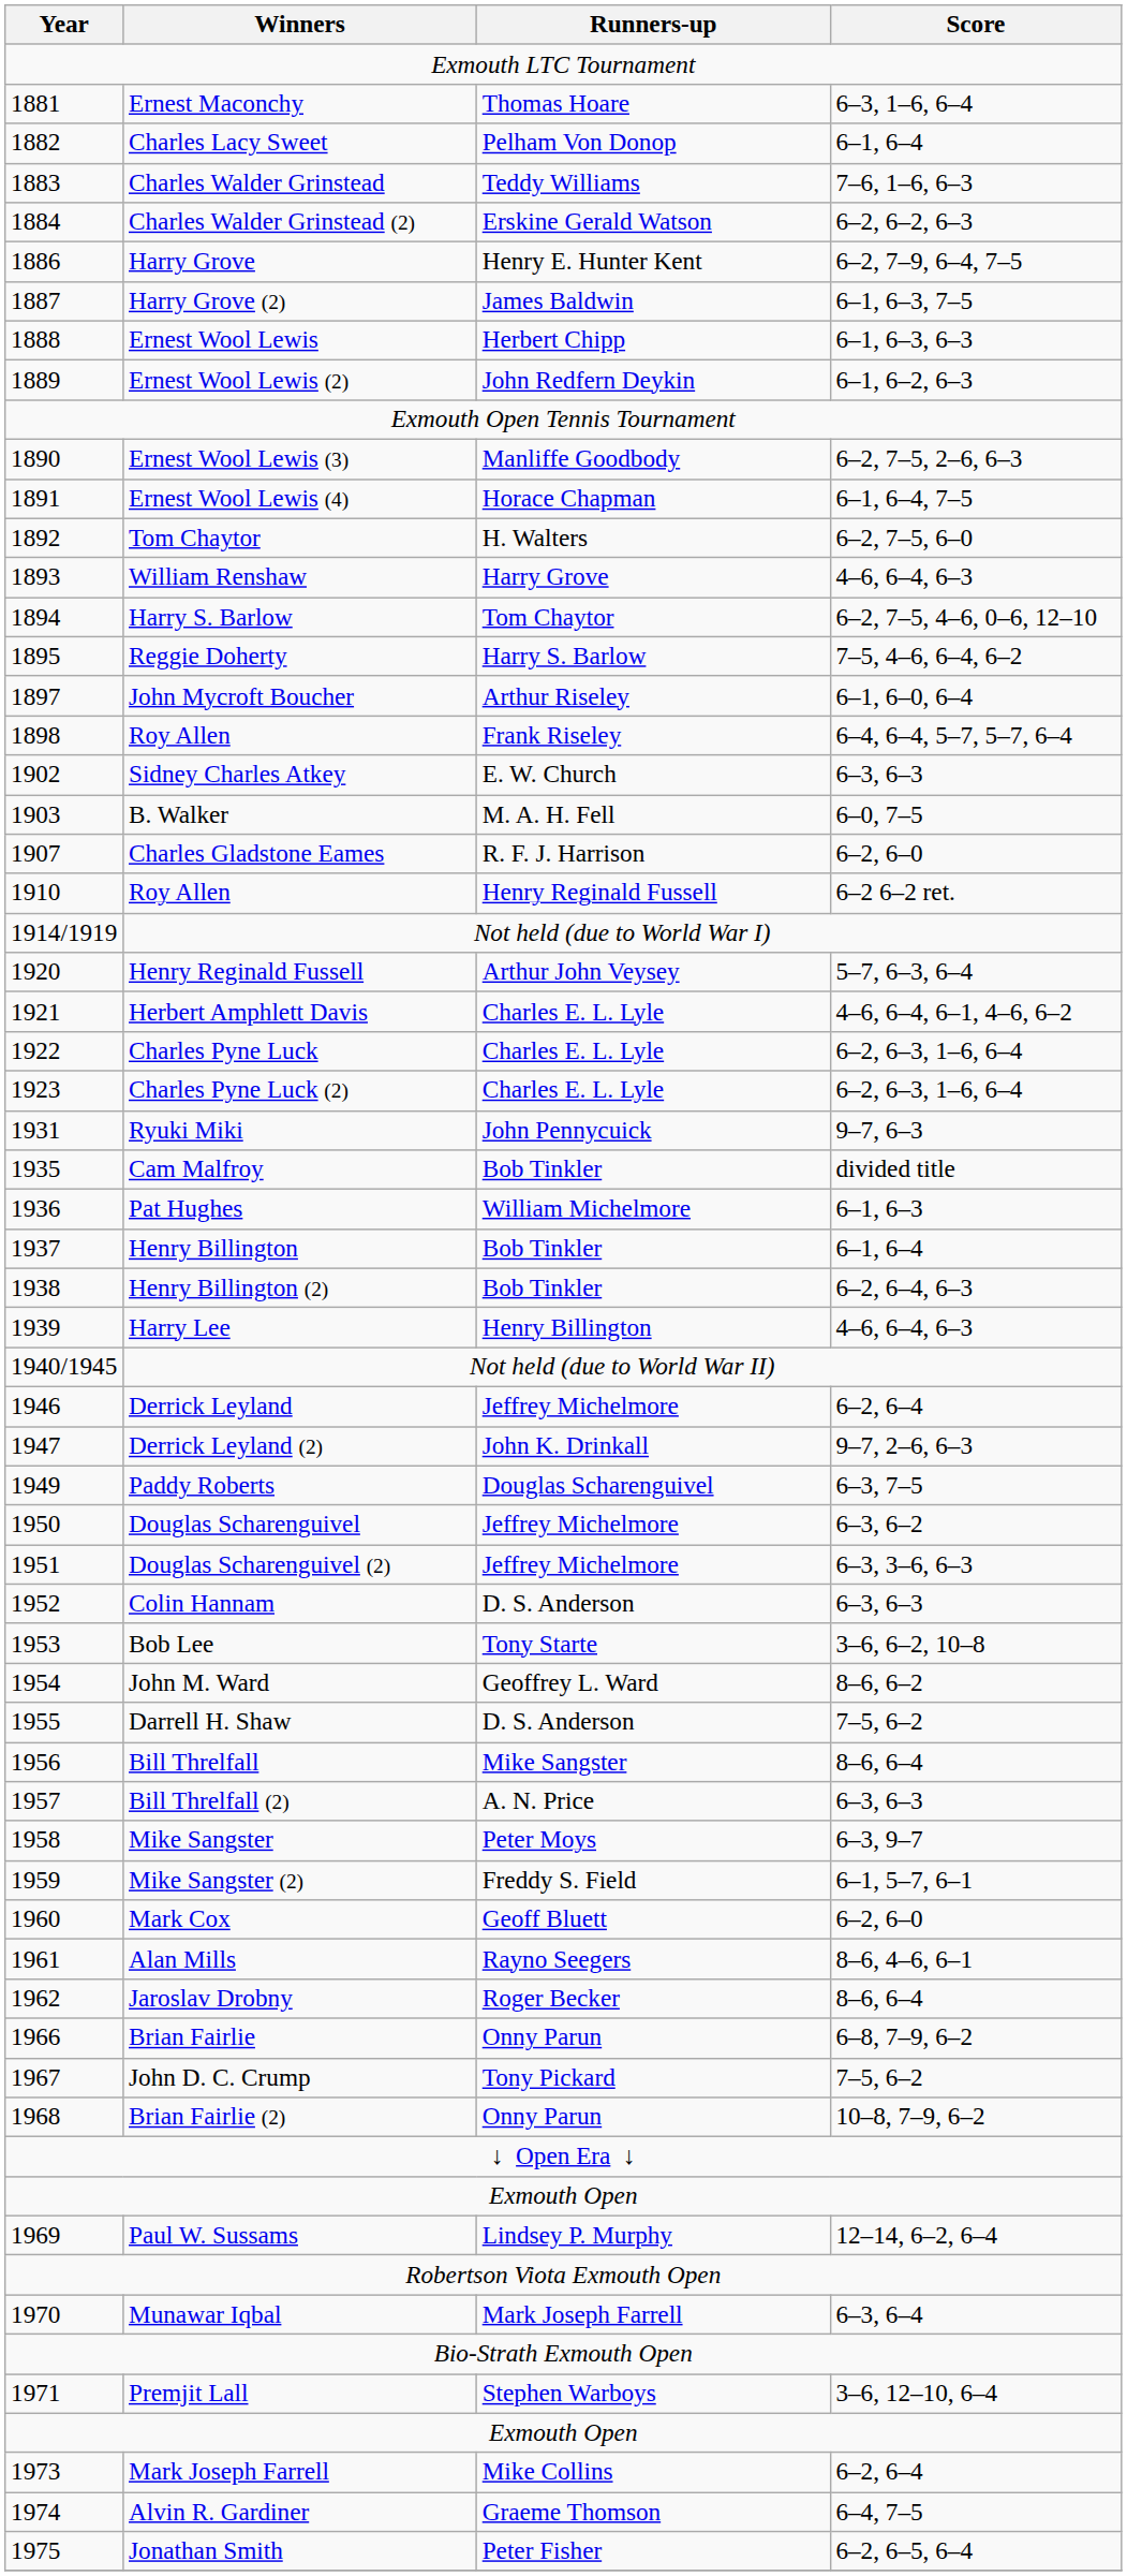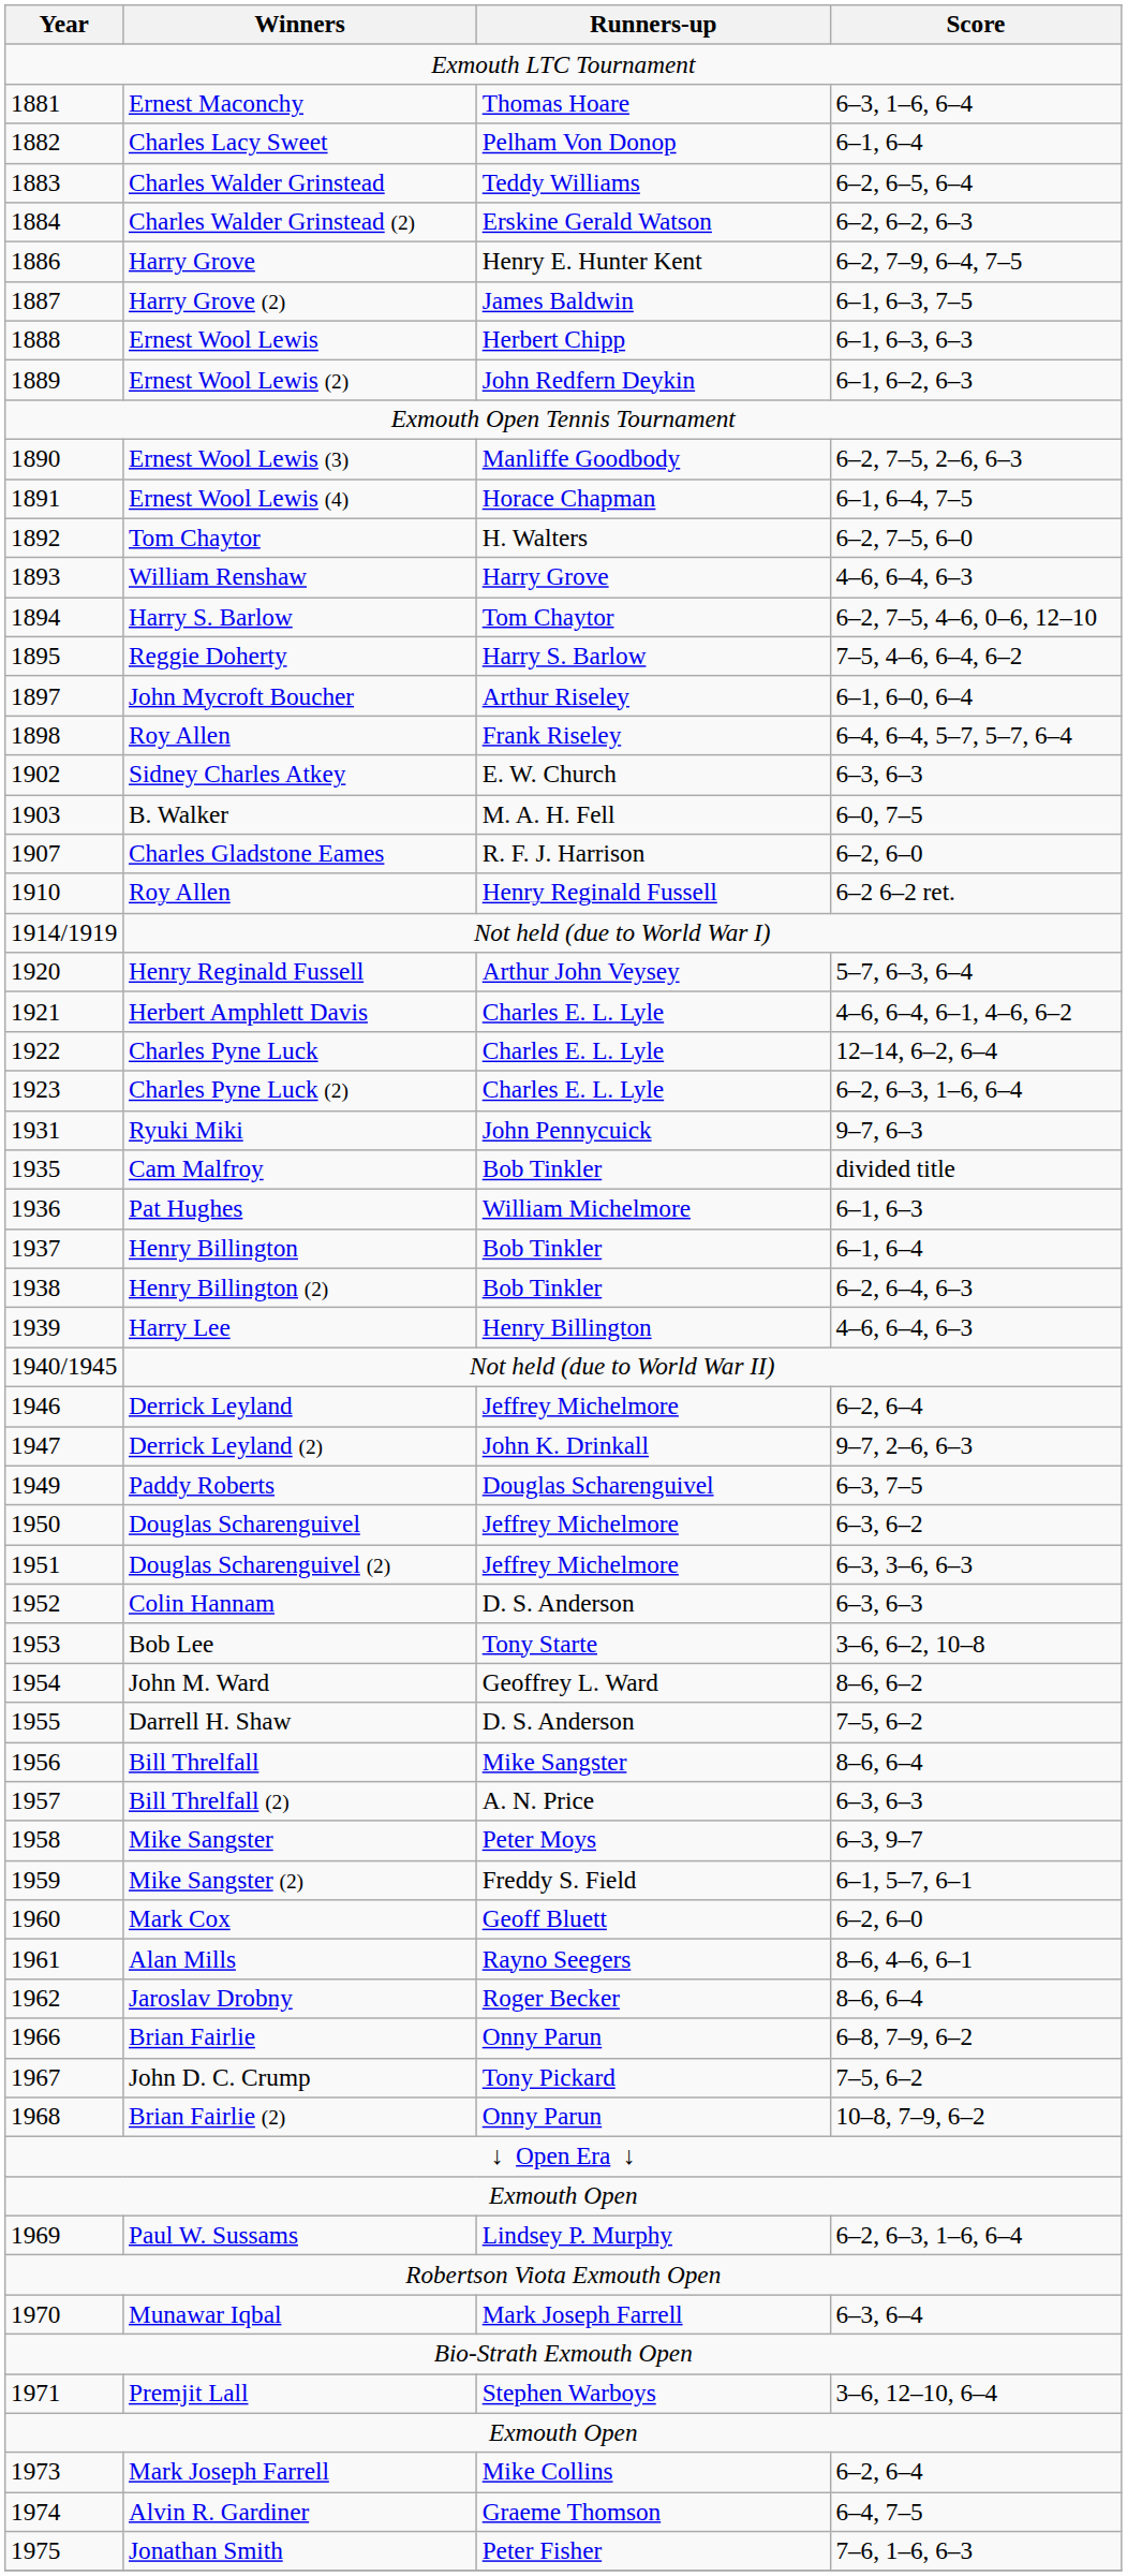 <table class="wikitable">
 <tr>
 <th style="width:60px;">Year</th>
 <th style="width:220px;">Winners</th>
 <th style="width:220px;">Runners-up</th>
 <th style="width:180px;">Score</th>
 </tr>
 <tr>
 <td colspan=4 align=center><em>Exmouth LTC Tournament</em></td>
 </tr>
 <tr>
 <td>1881</td>
 <td> <a href='#'>Ernest Maconchy</a></td>
 <td> <a href='#'>Thomas Hoare</a></td>
 <td>6–3, 1–6, 6–4</td>
 </tr>
 <tr>
 <td>1882</td>
 <td> <a href='#'>Charles Lacy Sweet</a></td>
 <td> <a href='#'>Pelham Von Donop</a></td>
 <td>6–1, 6–4</td>
 </tr>
 <tr>
 <td>1883</td>
 <td> <a href='#'>Charles Walder Grinstead</a></td>
 <td> <a href='#'>Teddy Williams</a></td>
-<td>7–6, 1–6, 6–3</td>
+<td>6–2, 6–5, 6–4</td>
 </tr>
 <tr>
 <td>1884</td>
 <td> <a href='#'>Charles Walder Grinstead</a> <small>(2)</small></td>
 <td> <a href='#'>Erskine Gerald Watson</a></td>
 <td>6–2, 6–2, 6–3</td>
 </tr>
 <tr>
 <td>1886</td>
 <td> <a href='#'>Harry Grove</a></td>
 <td> Henry E. Hunter Kent</td>
 <td>6–2, 7–9, 6–4, 7–5</td>
 </tr>
 <tr>
 <td>1887</td>
 <td> <a href='#'>Harry Grove</a> <small>(2)</small></td>
 <td> <a href='#'>James Baldwin</a></td>
 <td>6–1, 6–3, 7–5</td>
 </tr>
 <tr>
 <td>1888</td>
 <td> <a href='#'>Ernest Wool Lewis</a></td>
 <td> <a href='#'>Herbert Chipp</a></td>
 <td>6–1, 6–3, 6–3</td>
 </tr>
 <tr>
 <td>1889</td>
 <td> <a href='#'>Ernest Wool Lewis</a> <small>(2)</small></td>
 <td> <a href='#'>John Redfern Deykin</a></td>
 <td>6–1, 6–2, 6–3</td>
 </tr>
 <tr>
 <td colspan=4 align=center><em>Exmouth Open Tennis Tournament</em></td>
 </tr>
 <tr>
 <td>1890</td>
 <td> <a href='#'>Ernest Wool Lewis</a> <small>(3)</small></td>
 <td> <a href='#'>Manliffe Goodbody</a></td>
 <td>6–2, 7–5, 2–6, 6–3</td>
 </tr>
 <tr>
 <td>1891</td>
 <td> <a href='#'>Ernest Wool Lewis</a> <small>(4)</small></td>
 <td> <a href='#'>Horace Chapman</a></td>
 <td>6–1, 6–4, 7–5</td>
 </tr>
 <tr>
 <td>1892</td>
 <td> <a href='#'>Tom Chaytor</a></td>
 <td> H. Walters</td>
 <td>6–2, 7–5, 6–0</td>
 </tr>
 <tr>
 <td>1893</td>
 <td> <a href='#'>William Renshaw</a></td>
 <td> <a href='#'>Harry Grove</a></td>
 <td>4–6, 6–4, 6–3</td>
 </tr>
 <tr>
 <td>1894</td>
 <td>  <a href='#'>Harry S. Barlow</a></td>
 <td> <a href='#'>Tom Chaytor</a></td>
 <td>6–2, 7–5, 4–6, 0–6, 12–10</td>
 </tr>
 <tr>
 <td>1895</td>
 <td> <a href='#'>Reggie Doherty</a></td>
 <td> <a href='#'>Harry S. Barlow</a></td>
 <td>7–5, 4–6, 6–4, 6–2</td>
 </tr>
 <tr>
 <td>1897</td>
 <td>  <a href='#'>John Mycroft Boucher</a></td>
 <td>  <a href='#'>Arthur Riseley</a></td>
 <td>6–1, 6–0, 6–4</td>
 </tr>
 <tr>
 <td>1898</td>
 <td>  <a href='#'>Roy Allen</a></td>
 <td>  <a href='#'>Frank Riseley</a></td>
 <td>6–4, 6–4, 5–7, 5–7, 6–4</td>
 </tr>
 <tr>
 <td>1902</td>
 <td>  <a href='#'>Sidney Charles Atkey</a></td>
 <td> E. W. Church</td>
 <td>6–3, 6–3</td>
 </tr>
 <tr>
 <td>1903</td>
 <td>  B. Walker</td>
 <td>  M. A. H. Fell</td>
 <td>6–0, 7–5</td>
 </tr>
 <tr>
 <td>1907</td>
 <td>  <a href='#'>Charles Gladstone Eames</a></td>
 <td>  R. F. J. Harrison</td>
 <td>6–2, 6–0</td>
 </tr>
 <tr>
 <td>1910</td>
 <td>  <a href='#'>Roy Allen</a></td>
 <td> <a href='#'>Henry Reginald Fussell</a></td>
 <td>6–2 6–2 ret.</td>
 </tr>
 <tr>
 <td>1914/1919</td>
 <td colspan=4 align=center><em>Not held (due to World War I)</em></td>
 </tr>
 <tr>
 <td>1920</td>
 <td>  <a href='#'>Henry Reginald Fussell</a></td>
 <td> <a href='#'>Arthur John Veysey</a></td>
 <td>5–7, 6–3, 6–4</td>
 </tr>
 <tr>
 <td>1921</td>
 <td>  <a href='#'>Herbert Amphlett Davis</a></td>
 <td> <a href='#'>Charles E. L. Lyle</a></td>
 <td>4–6, 6–4, 6–1, 4–6, 6–2</td>
 </tr>
 <tr>
 <td>1922</td>
 <td>  <a href='#'>Charles Pyne Luck</a></td>
 <td> <a href='#'>Charles E. L. Lyle</a></td>
-<td>6–2, 6–3, 1–6, 6–4</td>
+<td>12–14, 6–2, 6–4</td>
 </tr>
 <tr>
 <td>1923</td>
 <td>  <a href='#'>Charles Pyne Luck</a> <small>(2)</small></td>
 <td> <a href='#'>Charles E. L. Lyle</a></td>
 <td>6–2, 6–3, 1–6, 6–4</td>
 </tr>
 <tr>
 <td>1931</td>
 <td>  <a href='#'>Ryuki Miki</a></td>
 <td> <a href='#'>John Pennycuick</a></td>
 <td>9–7, 6–3</td>
 </tr>
 <tr>
 <td>1935</td>
 <td> <a href='#'>Cam Malfroy</a></td>
 <td> <a href='#'>Bob Tinkler</a></td>
 <td>divided title</td>
 </tr>
 <tr>
 <td>1936</td>
 <td> <a href='#'>Pat Hughes</a></td>
 <td> <a href='#'>William Michelmore</a></td>
 <td>6–1, 6–3</td>
 </tr>
 <tr>
 <td>1937</td>
 <td>  <a href='#'>Henry Billington</a></td>
 <td> <a href='#'>Bob Tinkler</a></td>
 <td>6–1, 6–4</td>
 </tr>
 <tr>
 <td>1938</td>
 <td> <a href='#'>Henry Billington</a> <small>(2)</small></td>
 <td> <a href='#'>Bob Tinkler</a></td>
 <td>6–2, 6–4, 6–3</td>
 </tr>
 <tr>
 <td>1939</td>
 <td> <a href='#'>Harry Lee</a></td>
 <td> <a href='#'>Henry Billington</a></td>
 <td>4–6, 6–4, 6–3</td>
 </tr>
 <tr>
 <td>1940/1945</td>
 <td colspan=4 align=center><em>Not held (due to World War II)</em></td>
 </tr>
 <tr>
 <td>1946</td>
 <td> <a href='#'>Derrick Leyland</a></td>
 <td> <a href='#'>Jeffrey Michelmore</a></td>
 <td>6–2, 6–4</td>
 </tr>
 <tr>
 <td>1947</td>
 <td> <a href='#'>Derrick Leyland</a> <small>(2)</small></td>
 <td> <a href='#'>John K. Drinkall</a></td>
 <td>9–7, 2–6, 6–3</td>
 </tr>
 <tr>
 <td>1949</td>
 <td> <a href='#'>Paddy Roberts</a></td>
 <td> <a href='#'>Douglas Scharenguivel</a></td>
 <td>6–3, 7–5</td>
 </tr>
 <tr>
 <td>1950</td>
 <td> <a href='#'>Douglas Scharenguivel</a></td>
 <td> <a href='#'>Jeffrey Michelmore</a></td>
 <td>6–3, 6–2</td>
 </tr>
 <tr>
 <td>1951</td>
 <td> <a href='#'>Douglas Scharenguivel</a> <small>(2)</small></td>
 <td> <a href='#'>Jeffrey Michelmore</a></td>
 <td>6–3, 3–6, 6–3</td>
 </tr>
 <tr>
 <td>1952</td>
 <td> <a href='#'>Colin Hannam</a></td>
 <td> D. S. Anderson</td>
 <td>6–3, 6–3</td>
 </tr>
 <tr>
 <td>1953</td>
 <td> Bob Lee</td>
 <td> <a href='#'>Tony Starte</a></td>
 <td>3–6, 6–2, 10–8</td>
 </tr>
 <tr>
 <td>1954</td>
 <td> John M. Ward</td>
 <td> Geoffrey L. Ward</td>
 <td>8–6, 6–2</td>
 </tr>
 <tr>
 <td>1955</td>
 <td> Darrell H. Shaw</td>
 <td> D. S. Anderson</td>
 <td>7–5, 6–2</td>
 </tr>
 <tr>
 <td>1956</td>
 <td> <a href='#'>Bill Threlfall</a></td>
 <td> <a href='#'>Mike Sangster</a></td>
 <td>8–6, 6–4</td>
 </tr>
 <tr>
 <td>1957</td>
 <td> <a href='#'>Bill Threlfall</a> <small>(2)</small></td>
 <td> A. N. Price</td>
 <td>6–3, 6–3</td>
 </tr>
 <tr>
 <td>1958</td>
 <td> <a href='#'>Mike Sangster</a></td>
 <td> <a href='#'>Peter Moys</a></td>
 <td>6–3, 9–7</td>
 </tr>
 <tr>
 <td>1959</td>
 <td> <a href='#'>Mike Sangster</a> <small>(2)</small></td>
 <td> Freddy S. Field</td>
 <td>6–1, 5–7, 6–1</td>
 </tr>
 <tr>
 <td>1960</td>
 <td> <a href='#'>Mark Cox</a></td>
 <td> <a href='#'>Geoff Bluett</a></td>
 <td>6–2, 6–0</td>
 </tr>
 <tr>
 <td>1961</td>
 <td> <a href='#'>Alan Mills</a></td>
 <td> <a href='#'>Rayno Seegers</a></td>
 <td>8–6, 4–6, 6–1</td>
 </tr>
 <tr>
 <td>1962</td>
 <td> <a href='#'>Jaroslav Drobny</a></td>
 <td> <a href='#'>Roger Becker</a></td>
 <td>8–6, 6–4</td>
 </tr>
 <tr>
 <td>1966</td>
 <td> <a href='#'>Brian Fairlie</a></td>
 <td>  <a href='#'>Onny Parun</a></td>
 <td>6–8, 7–9, 6–2</td>
 </tr>
 <tr>
 <td>1967</td>
 <td> John D. C. Crump</td>
 <td> <a href='#'>Tony Pickard</a></td>
 <td>7–5, 6–2</td>
 </tr>
 <tr>
 <td>1968</td>
 <td> <a href='#'>Brian Fairlie</a> <small>(2)</small></td>
 <td> <a href='#'>Onny Parun</a></td>
 <td>10–8, 7–9, 6–2</td>
 </tr>
 <tr>
 <td colspan=4 align=center>↓  <a href='#'>Open Era</a>  ↓</td>
 </tr>
 <tr>
 <td colspan=4 align=center><em>Exmouth Open</em></td>
 </tr>
 <tr>
 <td>1969</td>
 <td> <a href='#'>Paul W. Sussams</a></td>
 <td> <a href='#'>Lindsey P. Murphy</a></td>
-<td>12–14, 6–2, 6–4</td>
+<td>6–2, 6–3, 1–6, 6–4</td>
 </tr>
 <tr>
 <td colspan=4 align=center><em>Robertson Viota Exmouth Open</em></td>
 </tr>
 <tr>
 <td>1970</td>
 <td> <a href='#'>Munawar Iqbal</a></td>
 <td> <a href='#'>Mark Joseph Farrell</a></td>
 <td>6–3, 6–4</td>
 </tr>
 <tr>
 <td colspan=4 align=center><em>Bio-Strath Exmouth Open</em></td>
 </tr>
 <tr>
 <td>1971</td>
 <td> <a href='#'>Premjit Lall</a></td>
 <td> <a href='#'>Stephen Warboys</a></td>
 <td>3–6, 12–10, 6–4</td>
 </tr>
 <tr>
 <td colspan=4 align=center><em>Exmouth Open</em></td>
 </tr>
 <tr>
 <td>1973</td>
 <td> <a href='#'>Mark Joseph Farrell</a></td>
 <td> <a href='#'>Mike Collins</a></td>
 <td>6–2, 6–4</td>
 </tr>
 <tr>
 <td>1974</td>
 <td> <a href='#'>Alvin R. Gardiner</a></td>
 <td> <a href='#'>Graeme Thomson</a></td>
 <td>6–4, 7–5</td>
 </tr>
 <tr>
 <td>1975</td>
 <td> <a href='#'>Jonathan Smith</a></td>
 <td> <a href='#'>Peter Fisher</a></td>
-<td>6–2, 6–5, 6–4</td>
+<td>7–6, 1–6, 6–3</td>
 </tr>
 <tr>
 </tr>
 </table>
